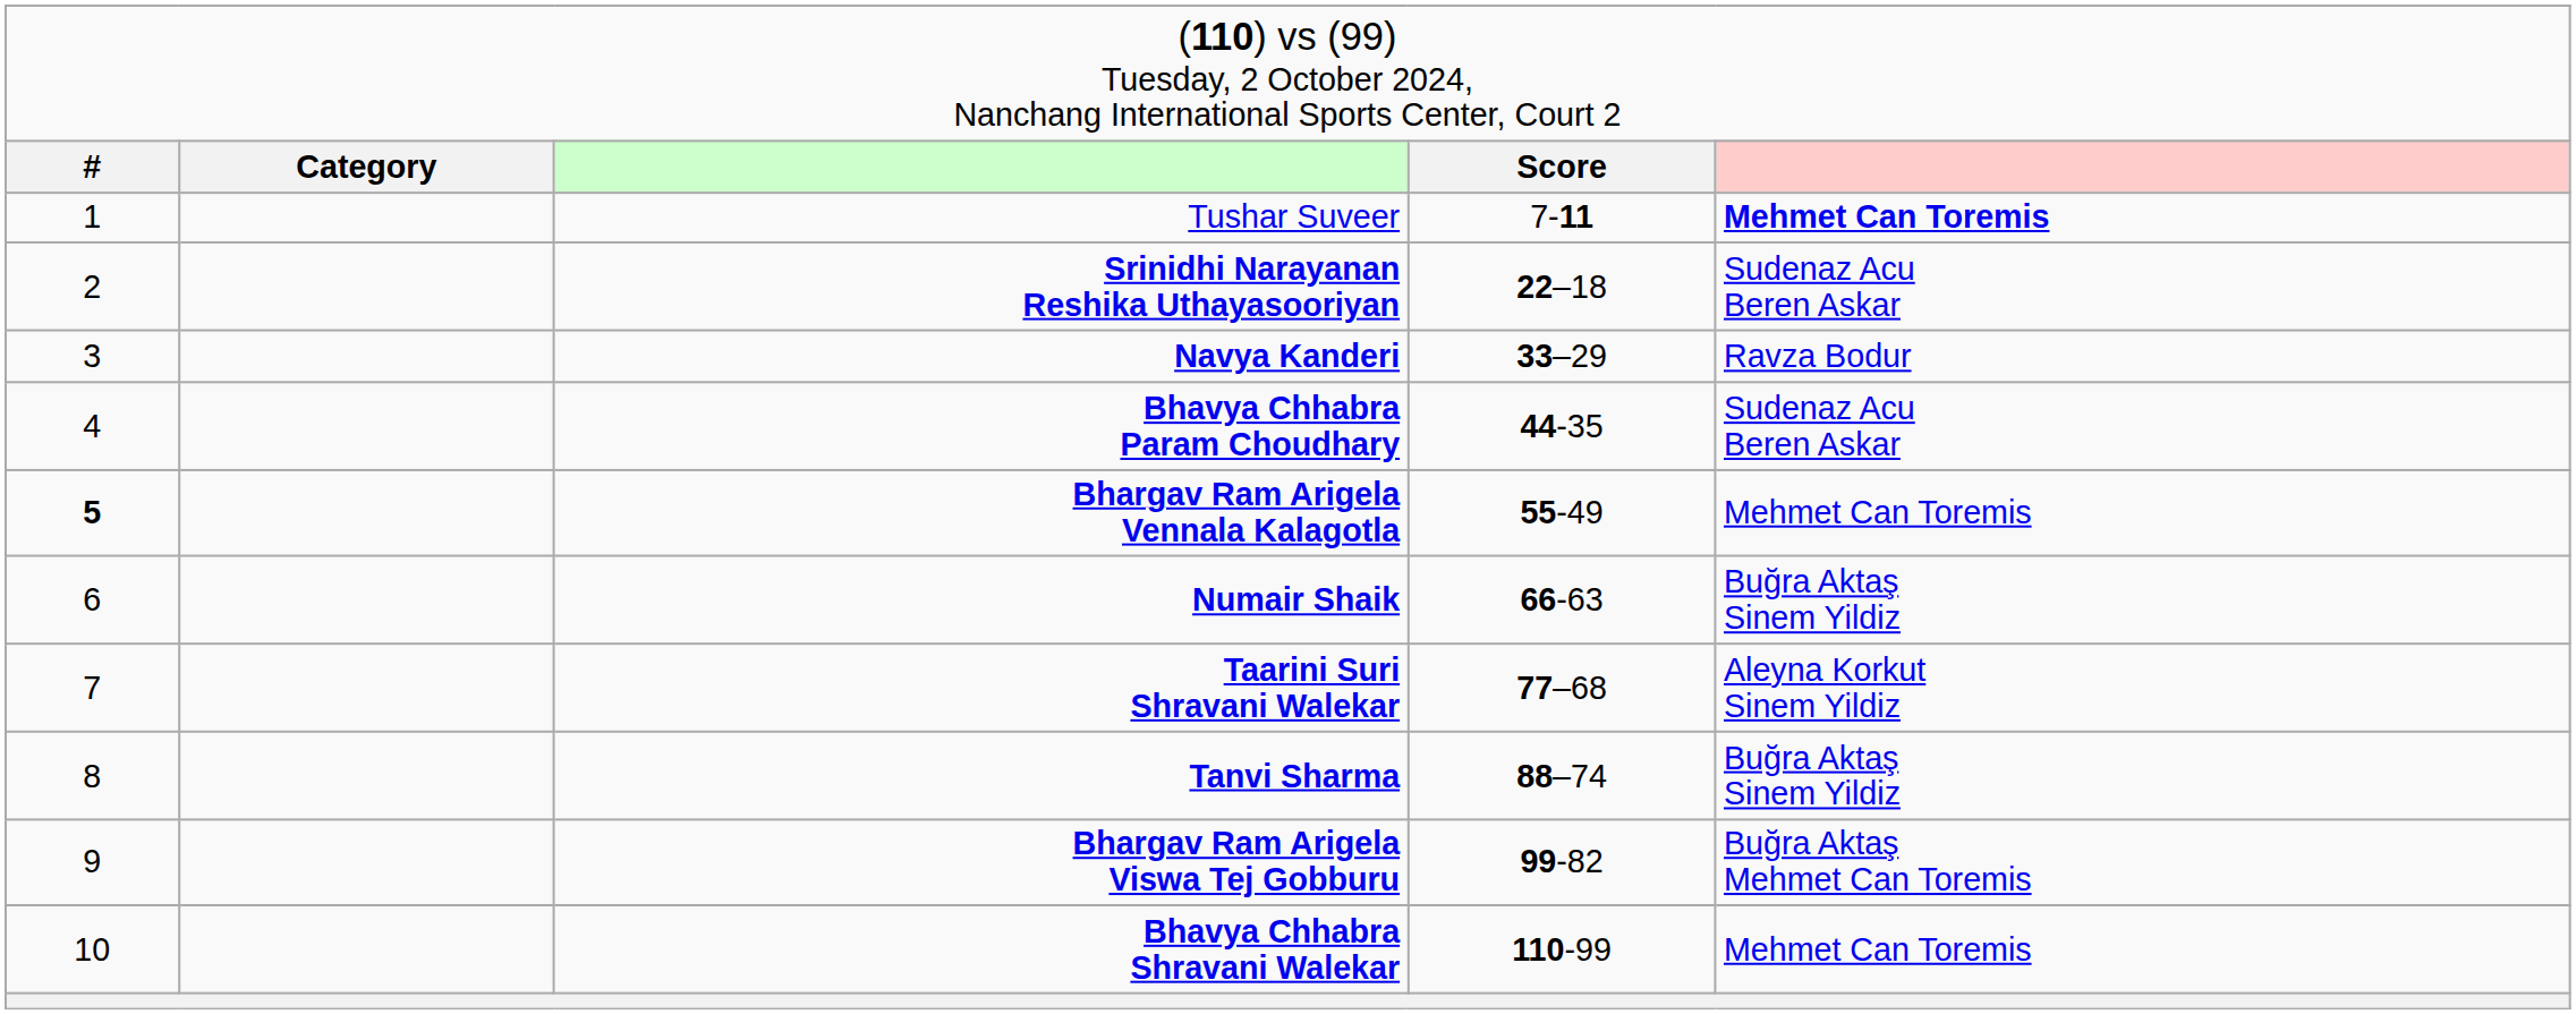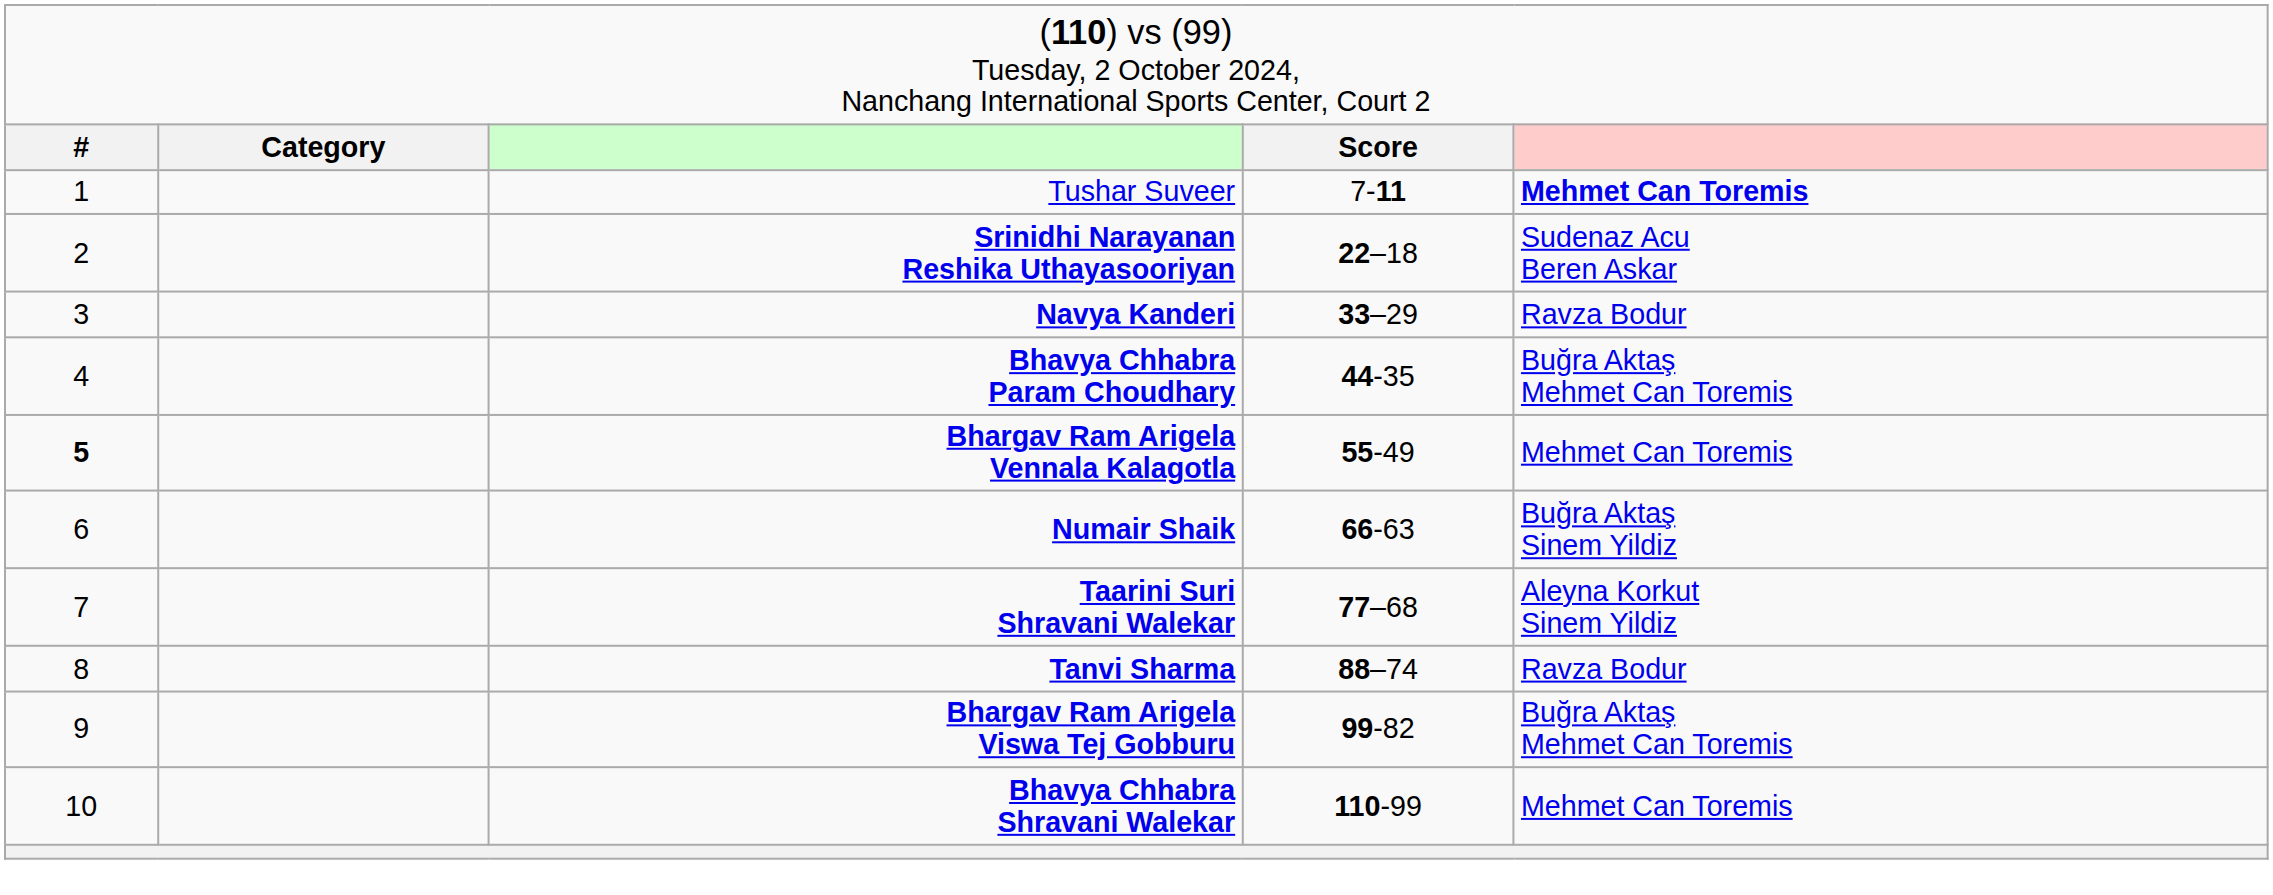 <table class="wikitable mw-collapsible mw-collapsed" style="font-size:90%; text-align:center" width="90%">
 <tr>
 <td colspan="5"><big>(<strong>110</strong>) <strong></strong> vs  (99)</big><br>Tuesday, 2 October 2024, <br>Nanchang International Sports Center, Court 2</td>
 </tr>
 <tr>
 <th width="25">#</th>
 <th width="50">Category</th>
 <th style="background-color:#CCFFCC" width="150"></th>
 <th width="50">Score<br></th>
 <th style="background-color:#FFCCCC" width="150"></th>
 </tr>
 <tr>
 <td>1</td>
 <td></td>
 <td align="right"><a href='#'>Tushar Suveer</a> </td>
 <td>7-<strong>11</strong><br></td>
 <td align="left"><strong> <a href='#'>Mehmet Can Toremis</a></strong></td>
 </tr>
 <tr>
 <td>2</td>
 <td></td>
 <td align="right"><strong><a href='#'>Srinidhi Narayanan</a> <br><a href='#'>Reshika Uthayasooriyan</a> </strong></td>
 <td><strong>22</strong>–18<br></td>
 <td align="left"> <a href='#'>Sudenaz Acu</a><br> <a href='#'>Beren Askar</a></td>
 </tr>
 <tr>
 <td>3</td>
 <td></td>
 <td align="right"><strong><a href='#'>Navya Kanderi</a> </strong></td>
 <td><strong>33</strong>–29<br></td>
 <td align="left"> <a href='#'>Ravza Bodur</a></td>
 </tr>
 <tr>
 <td>4</td>
 <td></td>
 <td align="right"><strong><a href='#'>Bhavya Chhabra</a> <br><a href='#'>Param Choudhary</a> </strong></td>
 <td><strong>44</strong>-35<br></td>
-<td align="left"> <a href='#'>Sudenaz Acu</a><br> <a href='#'>Beren Askar</a></td>
+<td align="left"> <a href='#'>Buğra Aktaş</a><br> <a href='#'>Mehmet Can Toremis</a></td>
 </tr>
 <tr>
 <td><strong>5</strong></td>
 <td></td>
 <td align="right"><strong><a href='#'>Bhargav Ram Arigela</a> <br><a href='#'>Vennala Kalagotla</a> </strong></td>
 <td><strong>55</strong>-49<br></td>
 <td align="left"> <a href='#'>Mehmet Can Toremis</a></td>
 </tr>
 <tr>
 <td>6</td>
 <td></td>
 <td align="right"><strong><a href='#'>Numair Shaik</a> </strong></td>
 <td><strong>66</strong>-63<br></td>
 <td align="left"> <a href='#'>Buğra Aktaş</a><br> <a href='#'>Sinem Yildiz</a></td>
 </tr>
 <tr>
 <td>7</td>
 <td></td>
 <td align="right"><strong><a href='#'>Taarini Suri</a> <br><a href='#'>Shravani Walekar</a> </strong></td>
 <td><strong>77</strong>–68<br></td>
 <td align="left"> <a href='#'>Aleyna Korkut</a><br> <a href='#'>Sinem Yildiz</a></td>
 </tr>
 <tr>
 <td>8</td>
 <td></td>
 <td align="right"><strong><a href='#'>Tanvi Sharma</a> </strong></td>
 <td><strong>88</strong>–74<br></td>
-<td align="left"> <a href='#'>Buğra Aktaş</a><br> <a href='#'>Sinem Yildiz</a></td>
+<td align="left"> <a href='#'>Ravza Bodur</a></td>
 </tr>
 <tr>
 <td>9</td>
 <td></td>
 <td align="right"><strong><a href='#'>Bhargav Ram Arigela</a> <br><a href='#'>Viswa Tej Gobburu</a> </strong></td>
 <td><strong>99</strong>-82<br></td>
 <td align="left"> <a href='#'>Buğra Aktaş</a><br> <a href='#'>Mehmet Can Toremis</a></td>
 </tr>
 <tr>
 <td>10</td>
 <td></td>
 <td align="right"><strong><a href='#'>Bhavya Chhabra</a> <br><a href='#'>Shravani Walekar</a> </strong></td>
 <td><strong>110</strong>-99<br></td>
 <td align="left"> <a href='#'>Mehmet Can Toremis</a></td>
 </tr>
 <tr>
 <th colspan="5"></th>
 </tr>
 </table>
